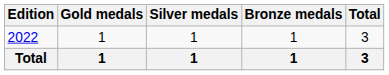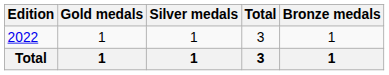 <table class="wikitable">
 <tr>
 <th>Edition</th>
 <th>Gold medals</th>
 <th>Silver medals</th>
+<th>Total</th>
 <th>Bronze medals</th>
-<th>Total</th>
 </tr>
 <tr>
 <td><a href='#'>2022</a></td>
 <td style="text-align:center;">1</td>
 <td style="text-align:center;">1</td>
+<td style="text-align:center;">3</td>
 <td style="text-align:center;">1</td>
-<td style="text-align:center;">3</td>
 </tr>
 <tr>
 <th>Total</th>
 <th style="text-align:center;">1</th>
 <th style="text-align:center;">1</th>
+<th style="text-align:center;">3</th>
 <th style="text-align:center;">1</th>
-<th style="text-align:center;">3</th>
 </tr>
 </table>
